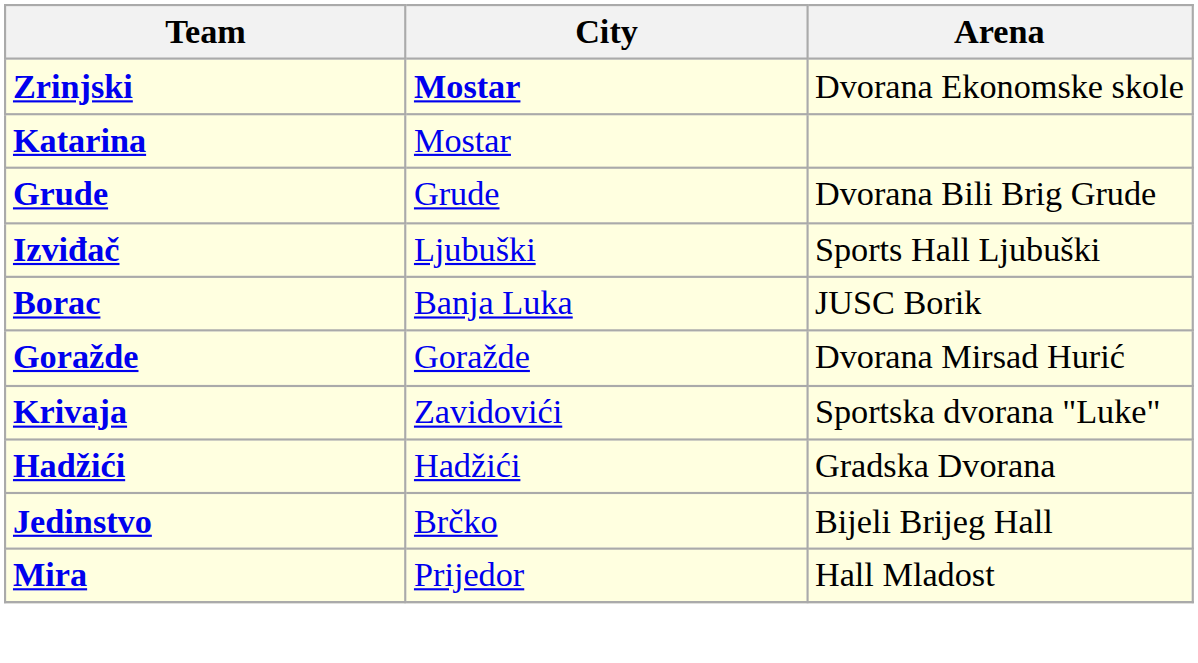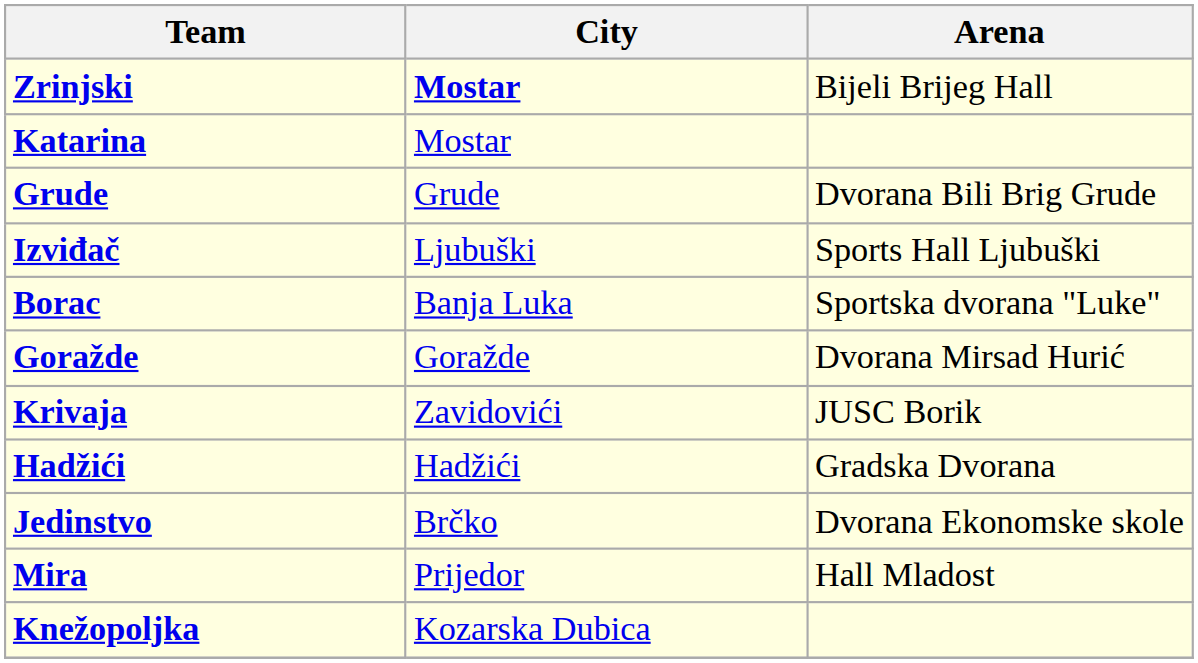 <table class="wikitable sortable">
 <tr>
 <th width=180>Team</th>
 <th width=180>City</th>
 <th>Arena</th>
 </tr>
 <tr bgcolor=ffffe0>
 <td><strong><a href='#'>Zrinjski</a></strong></td>
 <td><strong><a href='#'>Mostar</a></strong></td>
-<td>Dvorana Ekonomske skole</td>
+<td>Bijeli Brijeg Hall</td>
 </tr>
 <tr bgcolor=ffffe0>
 <td><strong><a href='#'>Katarina</a></strong></td>
 <td><a href='#'>Mostar</a></td>
 <td></td>
 </tr>
 <tr bgcolor=ffffe0>
 <td><strong><a href='#'>Grude</a></strong></td>
 <td><a href='#'>Grude</a></td>
 <td>Dvorana Bili Brig Grude</td>
 </tr>
 <tr bgcolor=ffffe0>
 <td><strong><a href='#'>Izviđač</a></strong></td>
 <td><a href='#'>Ljubuški</a></td>
 <td>Sports Hall Ljubuški</td>
 </tr>
 <tr bgcolor=ffffe0>
 <td><strong><a href='#'>Borac</a></strong></td>
 <td><a href='#'>Banja Luka</a></td>
-<td>JUSC Borik</td>
+<td>Sportska dvorana "Luke"</td>
 </tr>
 <tr bgcolor=ffffe0>
 <td><strong><a href='#'>Goražde</a></strong></td>
 <td><a href='#'>Goražde</a></td>
 <td>Dvorana Mirsad Hurić</td>
 </tr>
 <tr bgcolor=ffffe0>
 <td><strong><a href='#'>Krivaja</a></strong></td>
 <td><a href='#'>Zavidovići</a></td>
-<td>Sportska dvorana "Luke"</td>
+<td>JUSC Borik</td>
 </tr>
 <tr bgcolor=ffffe0>
 <td><strong><a href='#'>Hadžići</a></strong></td>
 <td><a href='#'>Hadžići</a></td>
 <td>Gradska Dvorana</td>
 </tr>
 <tr bgcolor=ffffe0>
 <td><strong><a href='#'>Jedinstvo</a></strong></td>
 <td><a href='#'>Brčko</a></td>
-<td>Bijeli Brijeg Hall</td>
+<td>Dvorana Ekonomske skole</td>
 </tr>
 <tr bgcolor=ffffe0>
 <td><strong><a href='#'>Mira</a></strong></td>
 <td><a href='#'>Prijedor</a></td>
 <td>Hall Mladost</td>
 </tr>
+<tr bgcolor=ffffe0>
+<td><strong><a href='#'>Knežopoljka</a></strong></td>
+<td><a href='#'>Kozarska Dubica</a></td>
+<td></td>
+</tr>
 <tr>
 </tr>
 </table>
